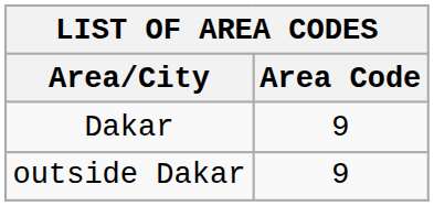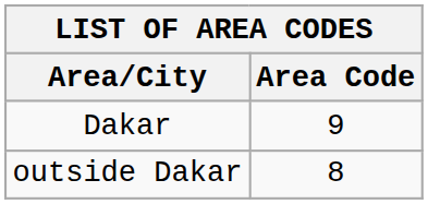 <table class="wikitable" border=1 style="text-align:center">
 <tr>
 <th colspan="2">LIST OF AREA CODES</th>
 </tr>
 <tr>
 <th>Area/City</th>
 <th>Area Code</th>
 </tr>
 <tr>
 <td>Dakar</td>
 <td>9</td>
 </tr>
 <tr>
 <td>outside Dakar</td>
-<td>9</td>
+<td>8</td>
 </tr>
 </table>
